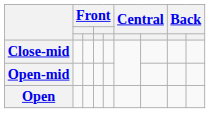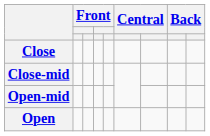 <table class="wikitable" style="text-align: center;">
 <tr>
 <th rowspan="3"></th>
 <th colspan="4"><a href='#'>Front</a></th>
 <th rowspan="2" colspan="2"><a href='#'>Central</a></th>
 <th rowspan="2" colspan="2"><a href='#'>Back</a></th>
 </tr>
 <tr>
 <th colspan="2"></th>
 <th colspan="2"></th>
 </tr>
 <tr>
 <th></th>
 <th></th>
 <th></th>
 <th></th>
 <th></th>
 <th></th>
 <th></th>
 <th></th>
+</tr>
+<tr>
+<th><a href='#'>Close</a></th>
+<td> </td>
+<td> </td>
+<td> </td>
+<td> </td>
+<td></td>
+<td></td>
+<td> </td>
+<td> </td>
 </tr>
 <tr>
 <th><a href='#'>Close-mid</a></th>
 <td> </td>
 <td> </td>
 <td> </td>
 <td> </td>
 <td rowspan="2"> </td>
 <td></td>
 <td></td>
 <td> </td>
 </tr>
 <tr>
 <th><a href='#'>Open-mid</a></th>
 <td> </td>
 <td> </td>
 <td> </td>
 <td> </td>
 <td></td>
 <td> </td>
 <td> </td>
 </tr>
 <tr>
 <th><a href='#'>Open</a></th>
 <td> </td>
 <td> </td>
 <td></td>
 <td></td>
 <td></td>
 <td> </td>
 <td> </td>
 <td> </td>
 </tr>
 </table>
